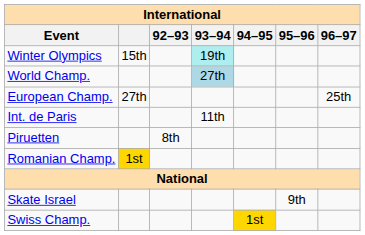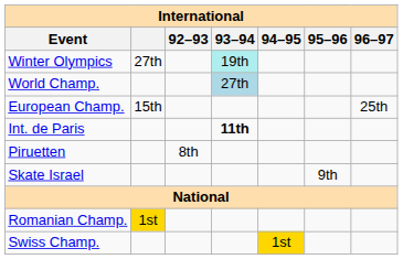 <table class="wikitable" style="text-align:center">
 <tr>
 <th style="background-color: #ffdead; " colspan=7 align=center>International</th>
 </tr>
 <tr>
 <th>Event</th>
 <th></th>
 <th>92–93</th>
 <th>93–94</th>
 <th>94–95</th>
 <th>95–96</th>
 <th>96–97</th>
 </tr>
 <tr>
 <td align=left><a href='#'>Winter Olympics</a></td>
-<td>15th</td>
+<td>27th</td>
 <td></td>
 <td style="background: paleturquoise;">19th</td>
 <td></td>
 <td></td>
 <td></td>
 </tr>
 <tr>
 <td align=left><a href='#'>World Champ.</a></td>
 <td></td>
 <td></td>
 <td style="background: lightblue;">27th</td>
 <td></td>
 <td></td>
 <td></td>
 </tr>
 <tr>
 <td align=left><a href='#'>European Champ.</a></td>
-<td>27th</td>
+<td>15th</td>
 <td></td>
 <td></td>
 <td></td>
 <td></td>
 <td>25th</td>
 </tr>
 <tr>
 <td align=left><a href='#'>Int. de Paris</a></td>
 <td></td>
 <td></td>
-<td>11th</td>
+<td><strong>11th</strong></td>
 <td></td>
 <td></td>
 <td></td>
 </tr>
 <tr>
 <td align=left><a href='#'>Piruetten</a></td>
 <td></td>
 <td>8th</td>
 <td></td>
 <td></td>
 <td></td>
 <td></td>
 </tr>
 <tr>
+<td align=left><a href='#'>Skate Israel</a></td>
+<td></td>
+<td></td>
+<td></td>
+<td></td>
+<td>9th</td>
+<td></td>
+</tr>
+<tr>
+<th style="background-color: #ffdead; " colspan=7 align=center>National</th>
+</tr>
+<tr>
 <td align=left><a href='#'>Romanian Champ.</a></td>
 <td bgcolor=gold>1st</td>
 <td></td>
 <td></td>
 <td></td>
 <td></td>
-<td></td>
-</tr>
-<tr>
-<th style="background-color: #ffdead; " colspan=7 align=center>National</th>
-</tr>
-<tr>
-<td align=left><a href='#'>Skate Israel</a></td>
-<td></td>
-<td></td>
-<td></td>
-<td></td>
-<td>9th</td>
 <td></td>
 </tr>
 <tr>
 <td align=left><a href='#'>Swiss Champ.</a></td>
 <td></td>
 <td></td>
 <td></td>
 <td bgcolor=gold>1st</td>
 <td></td>
 <td></td>
 </tr>
 </table>
